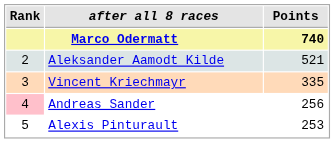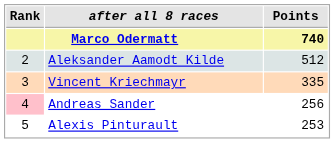 <table cellspacing="1" cellpadding="3" style="border:1px solid #aaa; font-size:86%;">
 <tr style="background:#e4e4e4;">
 <th style="border-bottom:1px solid #aaa; width:10px;">Rank</th>
 <th style="border-bottom:1px solid #aaa; width:185px; white-space:nowrap;"><em>after all 8 races</em></th>
 <th style="border-bottom:1px solid #aaa; width:50px;">Points</th>
 </tr>
 <tr style="background:#f7f6a8;">
 <td style="text-align:center;"></td>
 <td>   <strong><a href='#'>Marco Odermatt</a></strong></td>
 <td align="right"><strong>740</strong></td>
 </tr>
 <tr style="background:#dce5e5;">
 <td style="text-align:center;">2</td>
 <td> <a href='#'>Aleksander Aamodt Kilde</a></td>
-<td align="right">521</td>
+<td align="right">512</td>
 </tr>
 <tr style="background:#ffdab9;">
 <td style="text-align:center;">3</td>
 <td> <a href='#'>Vincent Kriechmayr</a></td>
 <td align="right">335</td>
 </tr>
 <tr>
 <td style="background: pink; text-align:center;">4</td>
 <td> <a href='#'>Andreas Sander</a></td>
 <td align="right">256</td>
 </tr>
 <tr>
 <td style="text-align:center;">5</td>
 <td> <a href='#'>Alexis Pinturault</a></td>
 <td align="right">253</td>
 </tr>
 </table>
